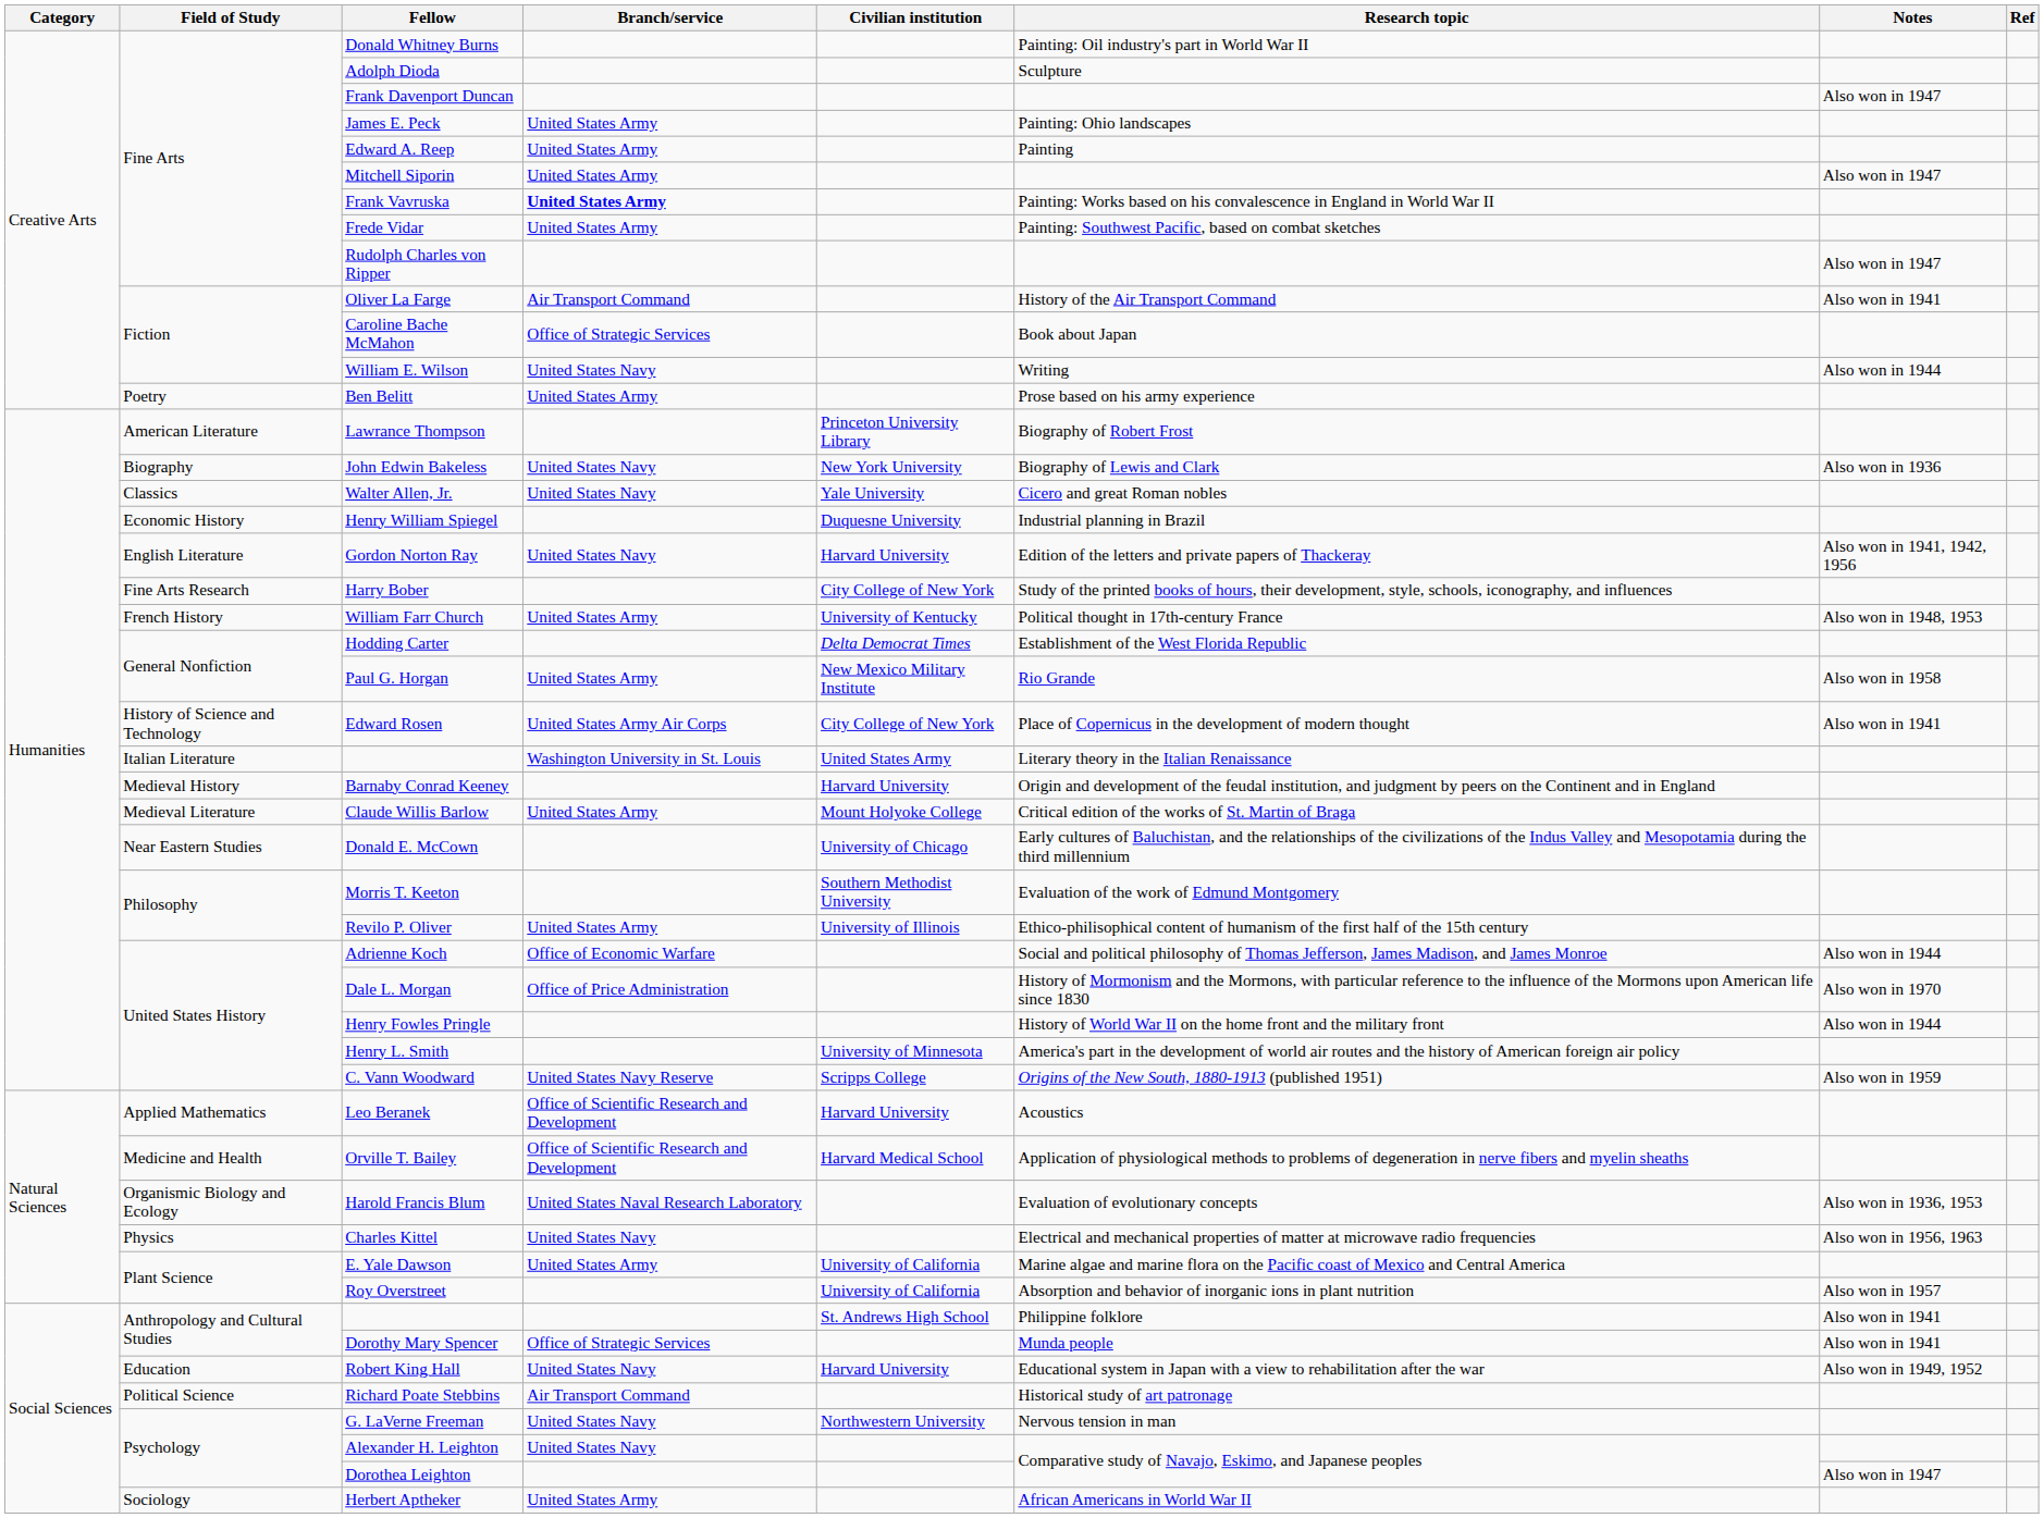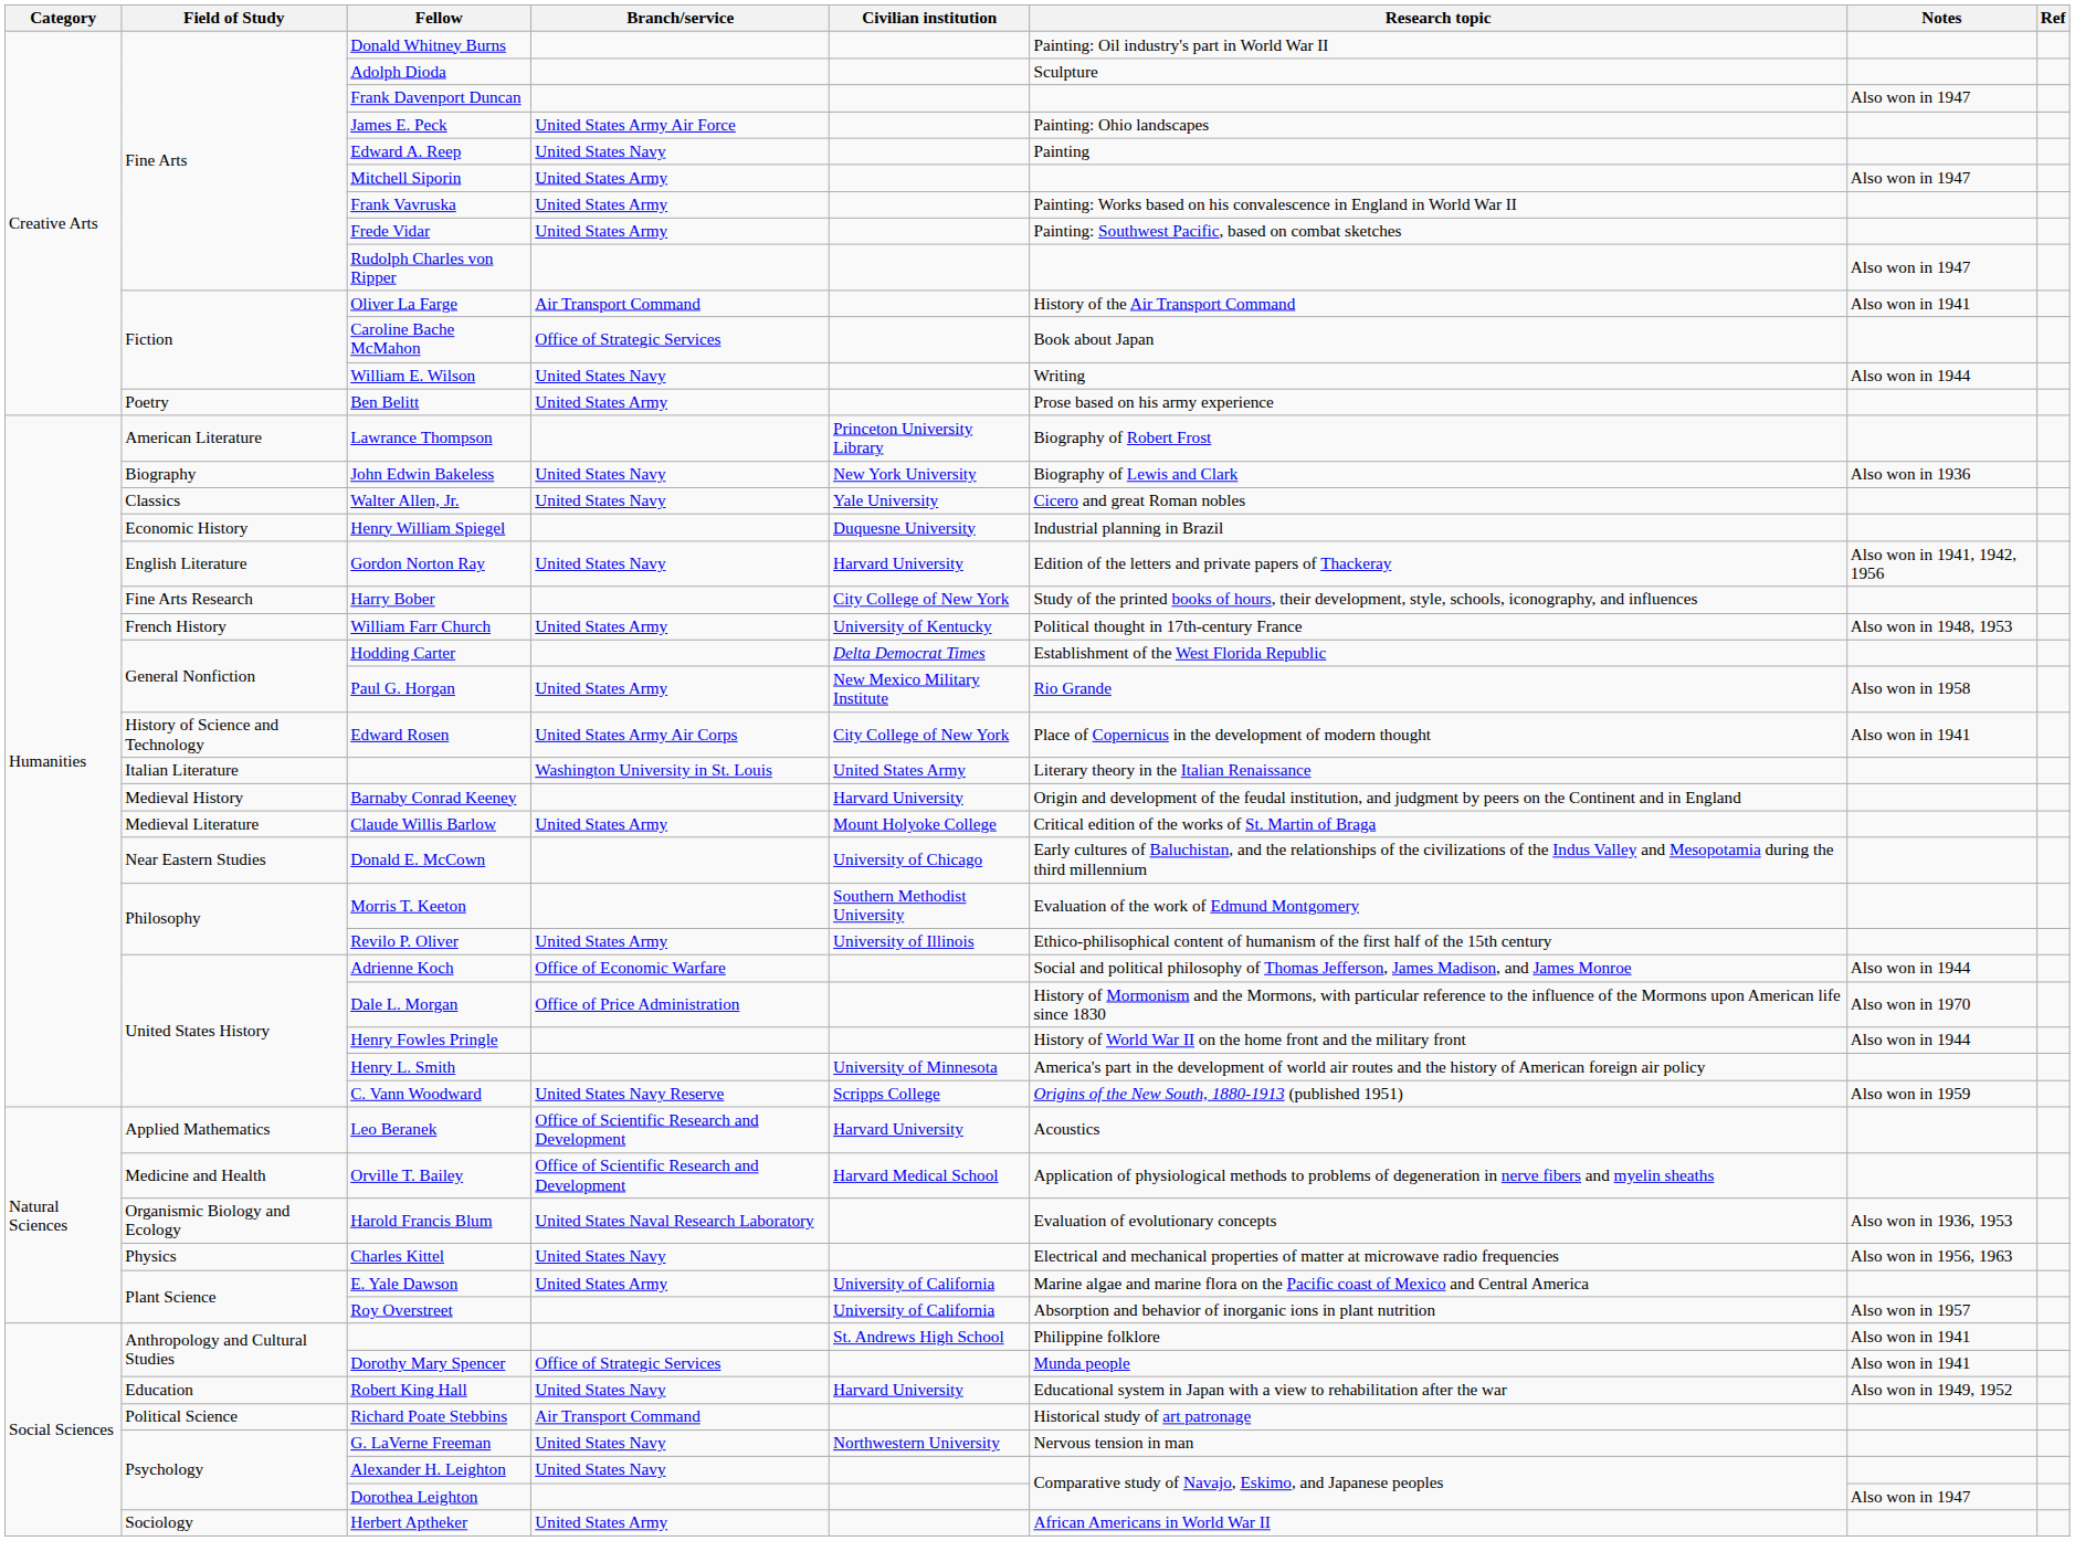 <table class="wikitable sortable static-row-numbers static-row-header-text">
 <tr>
 <th>Category</th>
 <th>Field of Study</th>
 <th>Fellow</th>
 <th>Branch/service</th>
 <th>Civilian institution</th>
 <th>Research topic</th>
 <th>Notes</th>
 <th class="unsortable">Ref</th>
 </tr>
 <tr>
 <td rowspan="13">Creative Arts</td>
 <td rowspan="9">Fine Arts</td>
 <td><a href='#'>Donald Whitney Burns</a></td>
 <td></td>
 <td></td>
 <td>Painting: Oil industry's part in World War II</td>
 <td></td>
 <td></td>
 </tr>
 <tr>
 <td><a href='#'>Adolph Dioda</a></td>
 <td></td>
 <td></td>
 <td>Sculpture</td>
 <td></td>
 <td></td>
 </tr>
 <tr>
 <td><a href='#'>Frank Davenport Duncan</a></td>
 <td></td>
 <td></td>
 <td></td>
 <td>Also won in 1947</td>
 <td></td>
 </tr>
 <tr>
 <td><a href='#'>James E. Peck</a></td>
-<td><a href='#'>United States Army</a></td>
+<td><a href='#'>United States Army Air Force</a></td>
 <td></td>
 <td>Painting: Ohio landscapes</td>
 <td></td>
 <td></td>
 </tr>
 <tr>
 <td><a href='#'>Edward A. Reep</a></td>
-<td><a href='#'>United States Army</a></td>
+<td><a href='#'>United States Navy</a></td>
 <td></td>
 <td>Painting</td>
 <td></td>
 <td></td>
 </tr>
 <tr>
 <td><a href='#'>Mitchell Siporin</a></td>
 <td><a href='#'>United States Army</a></td>
 <td></td>
 <td></td>
 <td>Also won in 1947</td>
 <td></td>
 </tr>
 <tr>
 <td><a href='#'>Frank Vavruska</a></td>
-<td><strong><a href='#'>United States Army</a></strong></td>
+<td><a href='#'>United States Army</a></td>
 <td></td>
 <td>Painting: Works based on his convalescence in England in World War II</td>
 <td></td>
 <td></td>
 </tr>
 <tr>
 <td><a href='#'>Frede Vidar</a></td>
 <td><a href='#'>United States Army</a></td>
 <td></td>
 <td>Painting: <a href='#'>Southwest Pacific</a>, based on combat sketches</td>
 <td></td>
 <td></td>
 </tr>
 <tr>
 <td><a href='#'>Rudolph Charles von Ripper</a></td>
 <td></td>
 <td></td>
 <td></td>
 <td>Also won in 1947</td>
 <td></td>
 </tr>
 <tr>
 <td rowspan="3">Fiction</td>
 <td><a href='#'>Oliver La Farge</a></td>
 <td><a href='#'>Air Transport Command</a></td>
 <td></td>
 <td>History of the <a href='#'>Air Transport Command</a></td>
 <td>Also won in 1941</td>
 <td></td>
 </tr>
 <tr>
 <td><a href='#'>Caroline Bache McMahon</a></td>
 <td><a href='#'>Office of Strategic Services</a></td>
 <td></td>
 <td>Book about Japan</td>
 <td></td>
 <td></td>
 </tr>
 <tr>
 <td><a href='#'>William E. Wilson</a></td>
 <td><a href='#'>United States Navy</a></td>
 <td></td>
 <td>Writing</td>
 <td>Also won in 1944</td>
 <td></td>
 </tr>
 <tr>
 <td>Poetry</td>
 <td><a href='#'>Ben Belitt</a></td>
 <td><a href='#'>United States Army</a></td>
 <td></td>
 <td>Prose based on his army experience</td>
 <td></td>
 <td></td>
 </tr>
 <tr>
 <td rowspan="21">Humanities</td>
 <td>American Literature</td>
 <td><a href='#'>Lawrance Thompson</a></td>
 <td></td>
 <td><a href='#'>Princeton University Library</a></td>
 <td>Biography of <a href='#'>Robert Frost</a></td>
 <td></td>
 <td></td>
 </tr>
 <tr>
 <td>Biography</td>
 <td><a href='#'>John Edwin Bakeless</a></td>
 <td><a href='#'>United States Navy</a></td>
 <td><a href='#'>New York University</a></td>
 <td>Biography of <a href='#'>Lewis and Clark</a></td>
 <td>Also won in 1936</td>
 <td></td>
 </tr>
 <tr>
 <td>Classics</td>
 <td><a href='#'>Walter Allen, Jr.</a></td>
 <td><a href='#'>United States Navy</a></td>
 <td><a href='#'>Yale University</a></td>
 <td><a href='#'>Cicero</a> and great Roman nobles</td>
 <td></td>
 <td></td>
 </tr>
 <tr>
 <td>Economic History</td>
 <td><a href='#'>Henry William Spiegel</a></td>
 <td></td>
 <td><a href='#'>Duquesne University</a></td>
 <td>Industrial planning in Brazil</td>
 <td></td>
 <td></td>
 </tr>
 <tr>
 <td>English Literature</td>
 <td><a href='#'>Gordon Norton Ray</a></td>
 <td><a href='#'>United States Navy</a></td>
 <td><a href='#'>Harvard University</a></td>
 <td>Edition of the letters and private papers of <a href='#'>Thackeray</a></td>
 <td>Also won in 1941, 1942, 1956</td>
 <td></td>
 </tr>
 <tr>
 <td>Fine Arts Research</td>
 <td><a href='#'>Harry Bober</a></td>
 <td></td>
 <td><a href='#'>City College of New York</a></td>
 <td>Study of the printed <a href='#'>books of hours</a>, their development, style, schools, iconography, and influences</td>
 <td></td>
 <td></td>
 </tr>
 <tr>
 <td>French History</td>
 <td><a href='#'>William Farr Church</a></td>
 <td><a href='#'>United States Army</a></td>
 <td><a href='#'>University of Kentucky</a></td>
 <td>Political thought in 17th-century France</td>
 <td>Also won in 1948, 1953</td>
 <td></td>
 </tr>
 <tr>
 <td rowspan="2">General Nonfiction</td>
 <td><a href='#'>Hodding Carter</a></td>
 <td></td>
 <td><em><a href='#'>Delta Democrat Times</a></em></td>
 <td>Establishment of the <a href='#'>West Florida Republic</a></td>
 <td></td>
 <td></td>
 </tr>
 <tr>
 <td><a href='#'>Paul G. Horgan</a></td>
 <td><a href='#'>United States Army</a></td>
 <td><a href='#'>New Mexico Military Institute</a></td>
 <td><a href='#'>Rio Grande</a></td>
 <td>Also won in 1958</td>
 <td></td>
 </tr>
 <tr>
 <td>History of Science and Technology</td>
 <td><a href='#'>Edward Rosen</a></td>
 <td><a href='#'>United States Army Air Corps</a></td>
 <td><a href='#'>City College of New York</a></td>
 <td>Place of <a href='#'>Copernicus</a> in the development of modern thought</td>
 <td>Also won in 1941</td>
 <td></td>
 </tr>
 <tr>
 <td>Italian Literature</td>
 <td></td>
 <td><a href='#'>Washington University in St. Louis</a></td>
 <td><a href='#'>United States Army</a></td>
 <td>Literary theory in the <a href='#'>Italian Renaissance</a></td>
 <td></td>
 <td></td>
 </tr>
 <tr>
 <td>Medieval History</td>
 <td><a href='#'>Barnaby Conrad Keeney</a></td>
 <td></td>
 <td><a href='#'>Harvard University</a></td>
 <td>Origin and development of the feudal institution, and judgment by peers on the Continent and in England</td>
 <td></td>
 <td></td>
 </tr>
 <tr>
 <td>Medieval Literature</td>
 <td><a href='#'>Claude Willis Barlow</a></td>
 <td><a href='#'>United States Army</a></td>
 <td><a href='#'>Mount Holyoke College</a></td>
 <td>Critical edition of the works of <a href='#'>St. Martin of Braga</a></td>
 <td></td>
 <td></td>
 </tr>
 <tr>
 <td>Near Eastern Studies</td>
 <td><a href='#'>Donald E. McCown</a></td>
 <td></td>
 <td><a href='#'>University of Chicago</a></td>
 <td>Early cultures of <a href='#'>Baluchistan</a>, and the relationships of the civilizations of the <a href='#'>Indus Valley</a> and <a href='#'>Mesopotamia</a> during the third millennium</td>
 <td></td>
 <td></td>
 </tr>
 <tr>
 <td rowspan="2">Philosophy</td>
 <td><a href='#'>Morris T. Keeton</a></td>
 <td></td>
 <td><a href='#'>Southern Methodist University</a></td>
 <td>Evaluation of the work of <a href='#'>Edmund Montgomery</a></td>
 <td></td>
 <td></td>
 </tr>
 <tr>
 <td><a href='#'>Revilo P. Oliver</a></td>
 <td><a href='#'>United States Army</a></td>
 <td><a href='#'>University of Illinois</a></td>
 <td>Ethico-philisophical content of humanism of the first half of the 15th century</td>
 <td></td>
 <td></td>
 </tr>
 <tr>
 <td rowspan="5">United States History</td>
 <td><a href='#'>Adrienne Koch</a></td>
 <td><a href='#'>Office of Economic Warfare</a></td>
 <td></td>
 <td>Social and political philosophy of <a href='#'>Thomas Jefferson</a>, <a href='#'>James Madison</a>, and <a href='#'>James Monroe</a></td>
 <td>Also won in 1944</td>
 <td></td>
 </tr>
 <tr>
 <td><a href='#'>Dale L. Morgan</a></td>
 <td><a href='#'>Office of Price Administration</a></td>
 <td></td>
 <td>History of <a href='#'>Mormonism</a> and the Mormons, with particular reference to the influence of the Mormons upon American life since 1830</td>
 <td>Also won in 1970</td>
 <td></td>
 </tr>
 <tr>
 <td><a href='#'>Henry Fowles Pringle</a></td>
 <td></td>
 <td></td>
 <td>History of <a href='#'>World War II</a> on the home front and the military front</td>
 <td>Also won in 1944</td>
 <td></td>
 </tr>
 <tr>
 <td><a href='#'>Henry L. Smith</a></td>
 <td></td>
 <td><a href='#'>University of Minnesota</a></td>
 <td>America's part in the development of world air routes and the history of American foreign air policy</td>
 <td></td>
 <td></td>
 </tr>
 <tr>
 <td><a href='#'>C. Vann Woodward</a></td>
 <td><a href='#'>United States Navy Reserve</a></td>
 <td><a href='#'>Scripps College</a></td>
 <td><em><a href='#'>Origins of the New South, 1880-1913</a></em> (published 1951)</td>
 <td>Also won in 1959</td>
 <td></td>
 </tr>
 <tr>
 <td rowspan="6">Natural Sciences</td>
 <td>Applied Mathematics</td>
 <td><a href='#'>Leo Beranek</a></td>
 <td><a href='#'>Office of Scientific Research and Development</a></td>
 <td><a href='#'>Harvard University</a></td>
 <td>Acoustics</td>
 <td></td>
 <td></td>
 </tr>
 <tr>
 <td>Medicine and Health</td>
 <td><a href='#'>Orville T. Bailey</a></td>
 <td><a href='#'>Office of Scientific Research and Development</a></td>
 <td><a href='#'>Harvard Medical School</a></td>
 <td>Application of physiological methods to problems of degeneration in <a href='#'>nerve fibers</a> and <a href='#'>myelin sheaths</a></td>
 <td></td>
 <td></td>
 </tr>
 <tr>
 <td>Organismic Biology and Ecology</td>
 <td><a href='#'>Harold Francis Blum</a></td>
 <td><a href='#'>United States Naval Research Laboratory</a></td>
 <td></td>
 <td>Evaluation of evolutionary concepts</td>
 <td>Also won in 1936, 1953</td>
 <td></td>
 </tr>
 <tr>
 <td>Physics</td>
 <td><a href='#'>Charles Kittel</a></td>
 <td><a href='#'>United States Navy</a></td>
 <td></td>
 <td>Electrical and mechanical properties of matter at microwave radio frequencies</td>
 <td>Also won in 1956, 1963</td>
 <td></td>
 </tr>
 <tr>
 <td rowspan="2">Plant Science</td>
 <td><a href='#'>E. Yale Dawson</a></td>
 <td><a href='#'>United States Army</a></td>
 <td><a href='#'>University of California</a></td>
 <td>Marine algae and marine flora on the <a href='#'>Pacific coast of Mexico</a> and Central America</td>
 <td></td>
 <td></td>
 </tr>
 <tr>
 <td><a href='#'>Roy Overstreet</a></td>
 <td></td>
 <td><a href='#'>University of California</a></td>
 <td>Absorption and behavior of inorganic ions in plant nutrition</td>
 <td>Also won in 1957</td>
 <td></td>
 </tr>
 <tr>
 <td rowspan="8">Social Sciences</td>
 <td rowspan="2">Anthropology and Cultural Studies</td>
 <td></td>
 <td></td>
 <td><a href='#'>St. Andrews High School</a></td>
 <td>Philippine folklore</td>
 <td>Also won in 1941</td>
 <td></td>
 </tr>
 <tr>
 <td><a href='#'>Dorothy Mary Spencer</a></td>
 <td><a href='#'>Office of Strategic Services</a></td>
 <td></td>
 <td><a href='#'>Munda people</a></td>
 <td>Also won in 1941</td>
 <td></td>
 </tr>
 <tr>
 <td>Education</td>
 <td><a href='#'>Robert King Hall</a></td>
 <td><a href='#'>United States Navy</a></td>
 <td><a href='#'>Harvard University</a></td>
 <td>Educational system in Japan with a view to rehabilitation after the war</td>
 <td>Also won in 1949, 1952</td>
 <td></td>
 </tr>
 <tr>
 <td>Political Science</td>
 <td><a href='#'>Richard Poate Stebbins</a></td>
 <td><a href='#'>Air Transport Command</a></td>
 <td></td>
 <td>Historical study of <a href='#'>art patronage</a></td>
 <td></td>
 <td></td>
 </tr>
 <tr>
 <td rowspan="3">Psychology</td>
 <td><a href='#'>G. LaVerne Freeman</a></td>
 <td><a href='#'>United States Navy</a></td>
 <td><a href='#'>Northwestern University</a></td>
 <td>Nervous tension in man</td>
 <td></td>
 <td></td>
 </tr>
 <tr>
 <td><a href='#'>Alexander H. Leighton</a></td>
 <td><a href='#'>United States Navy</a></td>
 <td></td>
 <td rowspan="2">Comparative study of <a href='#'>Navajo</a>, <a href='#'>Eskimo</a>, and Japanese peoples</td>
 <td></td>
 <td></td>
 </tr>
 <tr>
 <td><a href='#'>Dorothea Leighton</a></td>
 <td></td>
 <td></td>
 <td>Also won in 1947</td>
 <td></td>
 </tr>
 <tr>
 <td>Sociology</td>
 <td><a href='#'>Herbert Aptheker</a></td>
 <td><a href='#'>United States Army</a></td>
 <td></td>
 <td><a href='#'>African Americans in World War II</a></td>
 <td></td>
 <td></td>
 </tr>
 </table>
